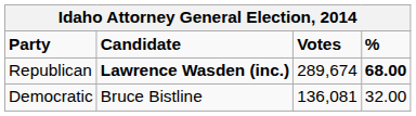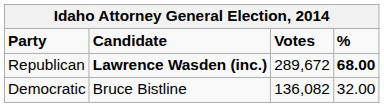 <table class="wikitable">
 <tr>
 <th colspan="4">Idaho Attorney General Election, 2014</th>
 </tr>
 <tr>
 <td><strong>Party</strong></td>
 <td><strong>Candidate</strong></td>
 <td><strong>Votes</strong></td>
 <td><strong>%</strong></td>
 </tr>
 <tr>
 <td>Republican</td>
 <td><strong>Lawrence Wasden (inc.)</strong></td>
-<td>289,674</td>
+<td>289,672</td>
 <td><strong>68.00</strong></td>
 </tr>
 <tr>
 <td>Democratic</td>
 <td>Bruce Bistline</td>
-<td>136,081</td>
+<td>136,082</td>
 <td>32.00</td>
 </tr>
 </table>
